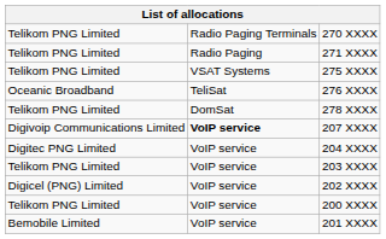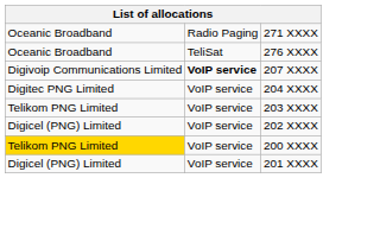 <table class="wikitable" border="1">
 <tr>
 <th colspan="3">List of allocations</th>
 </tr>
 <tr>
-<td>Telikom PNG Limited</td>
-<td>Radio Paging Terminals</td>
-<td>270 XXXX</td>
-</tr>
-<tr>
-<td>Telikom PNG Limited</td>
+<td>Oceanic Broadband</td>
 <td>Radio Paging</td>
 <td>271 XXXX</td>
-</tr>
-<tr>
-<td>Telikom PNG Limited</td>
-<td>VSAT Systems</td>
-<td>275 XXXX</td>
 </tr>
 <tr>
 <td>Oceanic Broadband</td>
 <td>TeliSat</td>
 <td>276 XXXX</td>
-</tr>
-<tr>
-<td>Telikom PNG Limited</td>
-<td>DomSat</td>
-<td>278 XXXX</td>
 </tr>
 <tr>
 <td>Digivoip Communications Limited</td>
 <td><strong>VoIP service</strong></td>
 <td>207 XXXX</td>
 </tr>
 <tr>
 <td>Digitec PNG Limited</td>
 <td>VoIP service</td>
 <td>204 XXXX</td>
 </tr>
 <tr>
 <td>Telikom PNG Limited</td>
 <td>VoIP service</td>
 <td>203 XXXX</td>
 </tr>
 <tr>
 <td>Digicel (PNG) Limited</td>
 <td>VoIP service</td>
 <td>202 XXXX</td>
 </tr>
 <tr>
-<td>Telikom PNG Limited</td>
+<td style="background: gold;">Telikom PNG Limited</td>
 <td>VoIP service</td>
 <td>200 XXXX</td>
 </tr>
 <tr>
-<td>Bemobile Limited</td>
+<td>Digicel (PNG) Limited</td>
 <td>VoIP service</td>
 <td>201 XXXX</td>
 </tr>
 </table>
